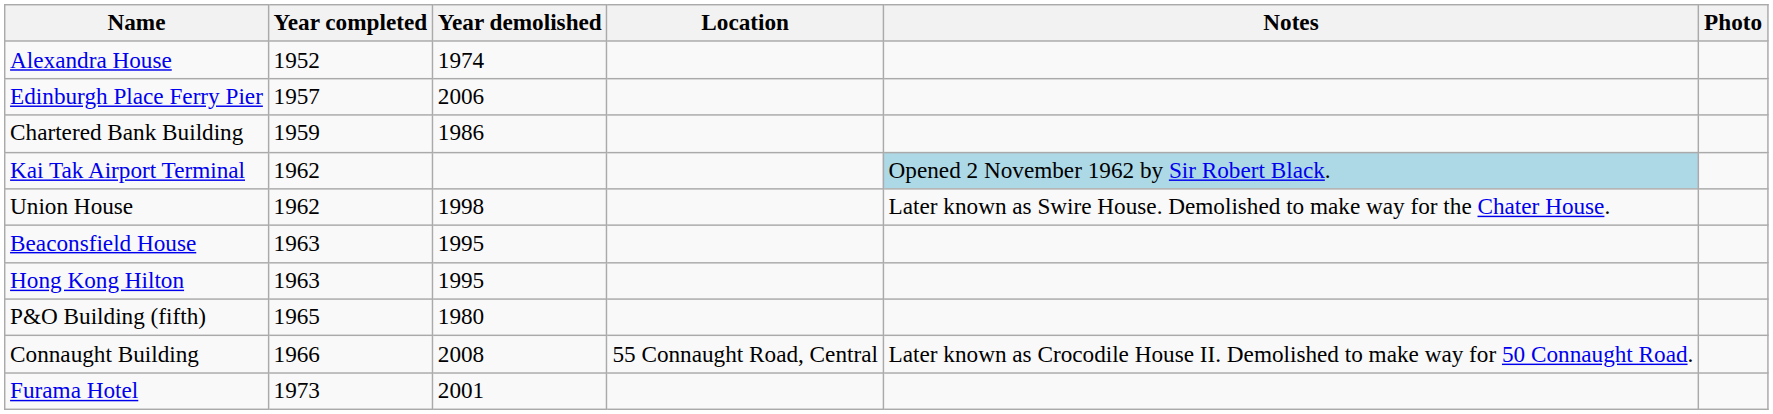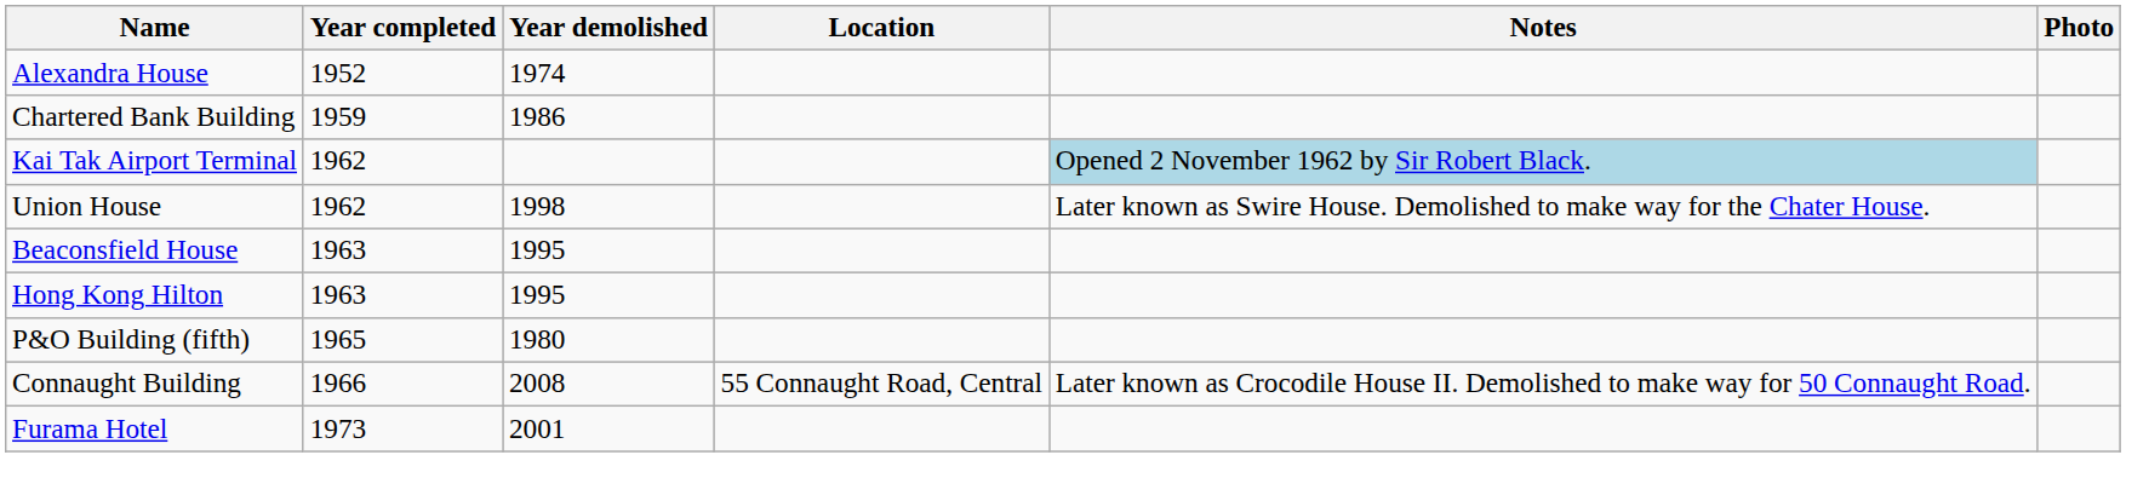 <table class="wikitable">
 <tr>
 <th>Name</th>
 <th>Year completed</th>
 <th>Year demolished</th>
 <th>Location</th>
 <th>Notes</th>
 <th>Photo</th>
 </tr>
 <tr>
 <td><a href='#'>Alexandra House</a></td>
 <td>1952</td>
 <td>1974</td>
-<td></td>
-<td></td>
-<td></td>
-</tr>
-<tr>
-<td><a href='#'>Edinburgh Place Ferry Pier</a></td>
-<td>1957</td>
-<td>2006</td>
 <td></td>
 <td></td>
 <td></td>
 </tr>
 <tr>
 <td>Chartered Bank Building</td>
 <td>1959</td>
 <td>1986</td>
 <td></td>
 <td></td>
 <td></td>
 </tr>
 <tr>
 <td><a href='#'>Kai Tak Airport Terminal</a></td>
 <td>1962</td>
 <td></td>
 <td></td>
 <td style="background: lightblue;">Opened 2 November 1962 by <a href='#'>Sir Robert Black</a>.</td>
 <td></td>
 </tr>
 <tr>
 <td>Union House</td>
 <td>1962</td>
 <td>1998</td>
 <td></td>
 <td>Later known as Swire House. Demolished to make way for the <a href='#'>Chater House</a>.</td>
 <td></td>
 </tr>
 <tr>
 <td><a href='#'>Beaconsfield House</a></td>
 <td>1963</td>
 <td>1995</td>
 <td></td>
 <td></td>
 <td></td>
 </tr>
 <tr>
 <td><a href='#'>Hong Kong Hilton</a></td>
 <td>1963</td>
 <td>1995</td>
 <td></td>
 <td></td>
 <td></td>
 </tr>
 <tr>
 <td>P&O Building (fifth)</td>
 <td>1965</td>
 <td>1980</td>
 <td></td>
 <td></td>
 <td></td>
 </tr>
 <tr>
 <td>Connaught Building</td>
 <td>1966</td>
 <td>2008</td>
 <td>55 Connaught Road, Central</td>
 <td>Later known as Crocodile House II. Demolished to make way for <a href='#'>50 Connaught Road</a>.</td>
 <td></td>
 </tr>
 <tr>
 <td><a href='#'>Furama Hotel</a></td>
 <td>1973</td>
 <td>2001</td>
 <td></td>
 <td></td>
 <td></td>
 </tr>
 </table>
